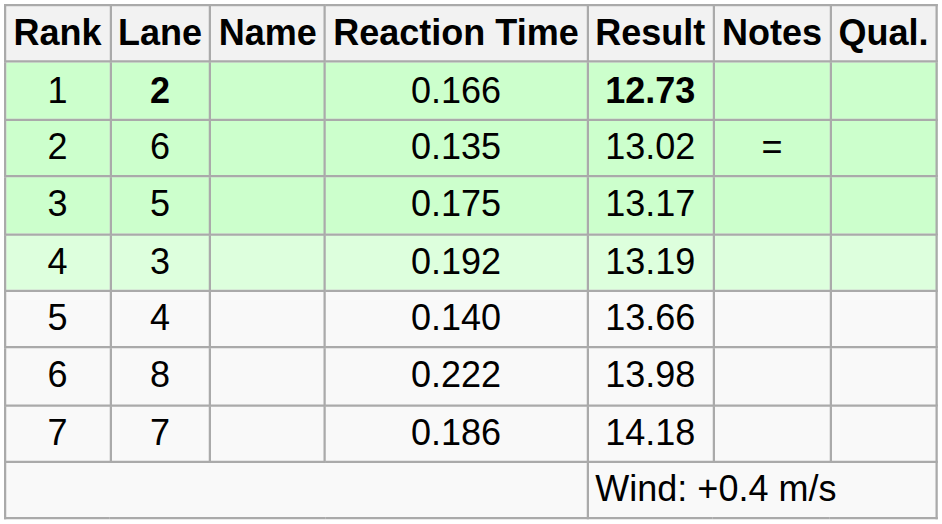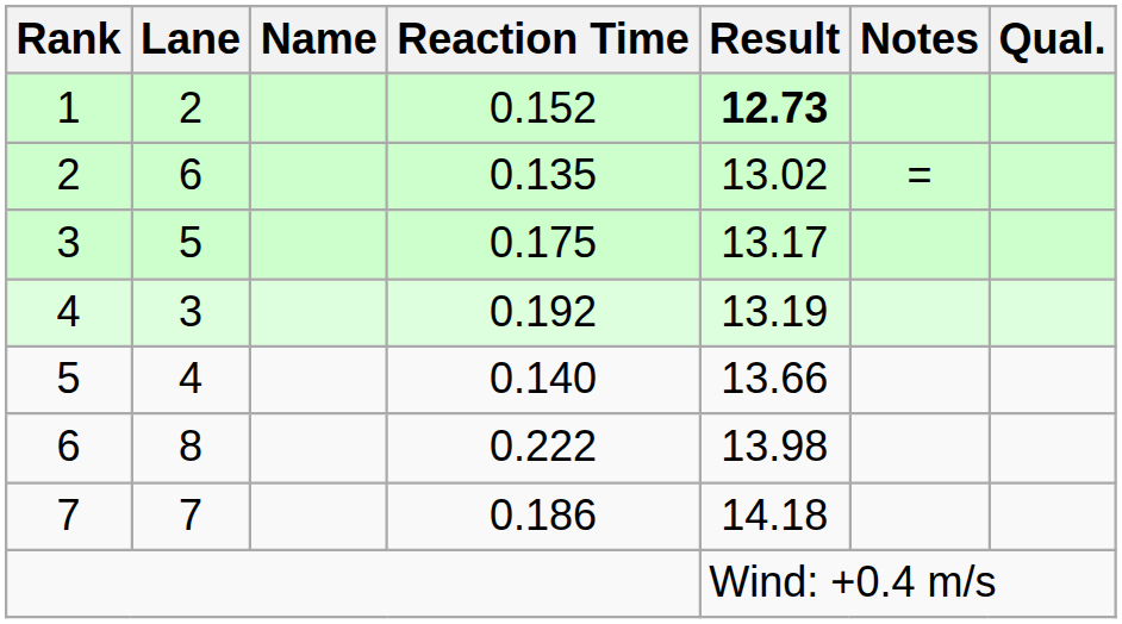 <table class="wikitable sortable" style="text-align:center">
 <tr>
 <th>Rank</th>
 <th>Lane</th>
 <th>Name</th>
 <th>Reaction Time</th>
 <th>Result</th>
 <th>Notes</th>
 <th>Qual.</th>
 </tr>
 <tr bgcolor=ccffcc>
 <td>1</td>
-<td><strong>2</strong></td>
+<td>2</td>
 <td align="left"></td>
-<td>0.166</td>
+<td>0.152</td>
 <td><strong>12.73</strong></td>
 <td></td>
 <td></td>
 </tr>
 <tr bgcolor=ccffcc>
 <td>2</td>
 <td>6</td>
 <td align="left"></td>
 <td>0.135</td>
 <td>13.02</td>
 <td>=</td>
 <td></td>
 </tr>
 <tr bgcolor=ccffcc>
 <td>3</td>
 <td>5</td>
 <td align="left"></td>
 <td>0.175</td>
 <td>13.17</td>
 <td></td>
 <td></td>
 </tr>
 <tr bgcolor=ddffdd>
 <td>4</td>
 <td>3</td>
 <td align="left"></td>
 <td>0.192</td>
 <td>13.19</td>
 <td></td>
 <td></td>
 </tr>
 <tr>
 <td>5</td>
 <td>4</td>
 <td align="left"></td>
 <td>0.140</td>
 <td>13.66</td>
 <td></td>
 <td></td>
 </tr>
 <tr>
 <td>6</td>
 <td>8</td>
 <td align="left"></td>
 <td>0.222</td>
 <td>13.98</td>
 <td></td>
 <td></td>
 </tr>
 <tr>
 <td>7</td>
 <td>7</td>
 <td align="left"></td>
 <td>0.186</td>
 <td>14.18</td>
 <td></td>
 <td></td>
 </tr>
 <tr class="sortbottom">
 <td colspan=4></td>
 <td colspan="3" style="text-align:left;">Wind: +0.4 m/s</td>
 </tr>
 </table>
